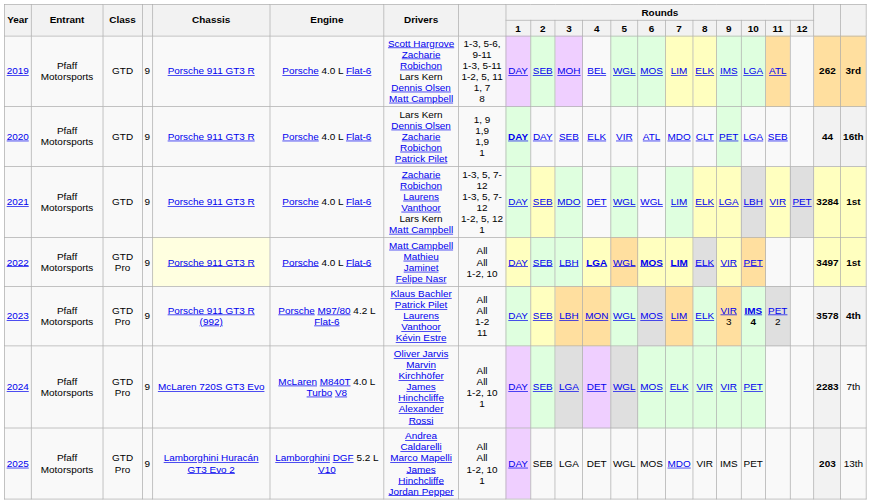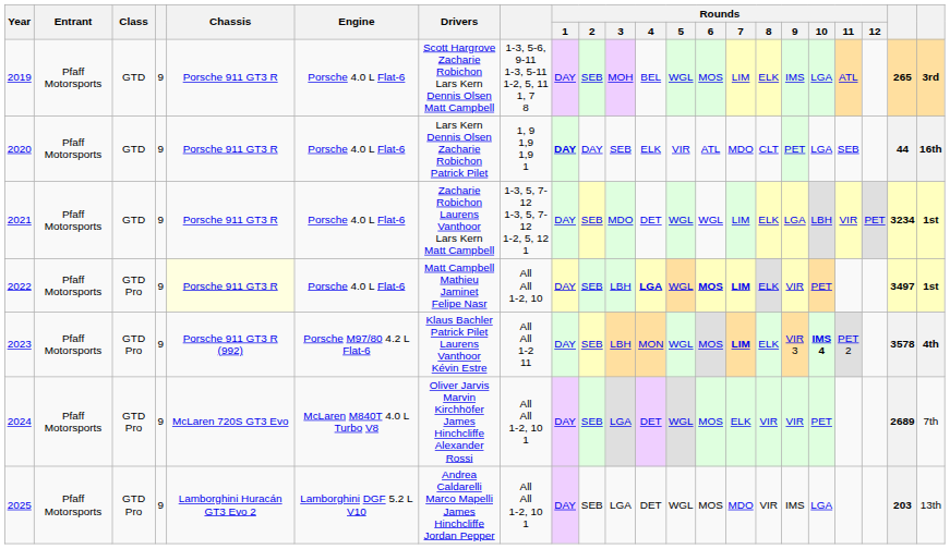 <table class="wikitable" style="font-size: 90%; text-align:center">
 <tr>
 <th rowspan="2">Year</th>
 <th rowspan="2">Entrant</th>
 <th rowspan="2">Class</th>
 <th rowspan="2"></th>
 <th rowspan="2">Chassis</th>
 <th rowspan="2">Engine</th>
 <th rowspan="2">Drivers</th>
 <th rowspan="2"></th>
 <th colspan="12">Rounds</th>
 <th rowspan="2"></th>
 <th rowspan="2"></th>
 </tr>
 <tr>
 <th>1</th>
 <th>2</th>
 <th>3</th>
 <th>4</th>
 <th>5</th>
 <th>6</th>
 <th>7</th>
 <th>8</th>
 <th>9</th>
 <th>10</th>
 <th>11</th>
 <th>12</th>
 </tr>
 <tr>
 <td><a href='#'>2019</a></td>
 <td> Pfaff Motorsports</td>
 <td>GTD</td>
 <td>9</td>
 <td><a href='#'>Porsche 911 GT3 R</a></td>
 <td><a href='#'>Porsche</a> 4.0 L <a href='#'>Flat-6</a></td>
 <td> <a href='#'>Scott Hargrove</a><br> <a href='#'>Zacharie Robichon</a><br> Lars Kern<br> <a href='#'>Dennis Olsen</a><br> <a href='#'>Matt Campbell</a></td>
 <td>1-3, 5-6, 9-11<br>1-3, 5-11<br>1-2, 5, 11<br>1, 7<br>8</td>
 <td style="background:#efcfff;"><a href='#'>DAY</a><br></td>
 <td style="background:#dfffdf;"><a href='#'>SEB</a><br></td>
 <td style="background:#efcfff;"><a href='#'>MOH</a><br></td>
 <td><a href='#'>BEL</a></td>
 <td style="background:#dfffdf;"><a href='#'>WGL</a><br></td>
 <td style="background:#dfffdf;"><a href='#'>MOS</a><br></td>
 <td style="background:#ffffbf;"><a href='#'>LIM</a><br></td>
 <td style="background:#ffffbf;"><a href='#'>ELK</a><br></td>
 <td style="background:#DFFFDF;"><a href='#'>IMS</a><br></td>
 <td style="background:#dfffdf;"><a href='#'>LGA</a><br></td>
 <td style="background:#ffdf9f;"><a href='#'>ATL</a><br></td>
 <td></td>
-<th style="background:#ffdf9f;">262</th>
+<th style="background:#ffdf9f;">265</th>
 <th style="background:#ffdf9f;">3rd</th>
 </tr>
 <tr>
 <td><a href='#'>2020</a></td>
 <td> Pfaff Motorsports</td>
 <td>GTD</td>
 <td>9</td>
 <td><a href='#'>Porsche 911 GT3 R</a></td>
 <td><a href='#'>Porsche</a> 4.0 L <a href='#'>Flat-6</a></td>
 <td> Lars Kern<br> <a href='#'>Dennis Olsen</a><br> <a href='#'>Zacharie Robichon</a><br> <a href='#'>Patrick Pilet</a></td>
 <td>1, 9<br>1,9<br> 1,9<br>1</td>
 <td style="background:#DFFFDF;"><strong><a href='#'>DAY</a></strong><br></td>
 <td><a href='#'>DAY</a></td>
 <td><a href='#'>SEB</a></td>
 <td><a href='#'>ELK</a></td>
 <td><a href='#'>VIR</a></td>
 <td><a href='#'>ATL</a></td>
 <td><a href='#'>MDO</a></td>
 <td><a href='#'>CLT</a></td>
 <td style="background:#DFFFDF;"><a href='#'>PET</a><br></td>
 <td><a href='#'>LGA</a></td>
 <td><a href='#'>SEB</a></td>
 <td></td>
 <th>44</th>
 <th>16th</th>
 </tr>
 <tr>
 <td><a href='#'>2021</a></td>
 <td> Pfaff Motorsports</td>
 <td>GTD</td>
 <td>9</td>
 <td><a href='#'>Porsche 911 GT3 R</a></td>
 <td><a href='#'>Porsche</a> 4.0 L <a href='#'>Flat-6</a></td>
 <td> <a href='#'>Zacharie Robichon</a><br> <a href='#'>Laurens Vanthoor</a><br> Lars Kern<br> <a href='#'>Matt Campbell</a></td>
 <td>1-3, 5, 7-12<br>1-3, 5, 7-12<br>1-2, 5, 12<br>1</td>
 <td style="background:#DFFFDF;"><a href='#'>DAY</a><br></td>
 <td style="background:#FFFFBF;"><a href='#'>SEB</a><br></td>
 <td style="background:#DFFFDF;"><a href='#'>MDO</a><br></td>
 <td style="background:#;"><a href='#'>DET</a><br></td>
 <td style="background:#DFFFDF;"><a href='#'>WGL</a><br></td>
 <td style="background:#;"><a href='#'>WGL</a><br></td>
 <td style="background:#DFFFDF;"><a href='#'>LIM</a><br></td>
 <td style="background:#FFFFBF;"><a href='#'>ELK</a><br></td>
 <td style="background:#FFFFBF;"><a href='#'>LGA</a><br></td>
 <td style="background:#DFDFDF;"><a href='#'>LBH</a><br></td>
 <td style="background:#FFFFBF;"><a href='#'>VIR</a><br></td>
 <td style="background:#DFDFDF;"><a href='#'>PET</a><br></td>
-<th style="background:#FFFFBF;">3284</th>
+<th style="background:#FFFFBF;">3234</th>
 <th style="background:#FFFFBF;">1st</th>
 </tr>
 <tr>
 <td><a href='#'>2022</a></td>
 <td> Pfaff Motorsports</td>
 <td>GTD Pro</td>
 <td>9</td>
 <td style="background: lightyellow;"><a href='#'>Porsche 911 GT3 R</a></td>
 <td><a href='#'>Porsche</a> 4.0 L <a href='#'>Flat-6</a></td>
 <td> <a href='#'>Matt Campbell</a><br> <a href='#'>Mathieu Jaminet</a><br> <a href='#'>Felipe Nasr</a></td>
 <td>All<br>All<br>1-2, 10</td>
 <td style="background:#FFFFBF;"><a href='#'>DAY</a><br></td>
 <td style="background:#DFFFDF;"><a href='#'>SEB</a><br></td>
 <td style="background:#DFFFDF;"><a href='#'>LBH</a><br></td>
 <td style="background:#FFFFBF;"><strong><a href='#'>LGA</a></strong><br></td>
 <td style="background:#FFDF9F;"><a href='#'>WGL</a><br></td>
 <td style="background:#FFFFBF;"><strong><a href='#'>MOS</a></strong><br></td>
 <td style="background:#FFFFBF;"><strong><a href='#'>LIM</a></strong><br></td>
 <td style="background:#DFDFDF;"><a href='#'>ELK</a><br></td>
 <td style="background:#FFFFBF;"><a href='#'>VIR</a><br></td>
 <td style="background:#FFDF9F;"><a href='#'>PET</a><br></td>
 <td></td>
 <td></td>
 <th style="background:#FFFFBF;">3497</th>
 <th style="background:#FFFFBF;">1st</th>
 </tr>
 <tr>
 <td><a href='#'>2023</a></td>
 <td> Pfaff Motorsports</td>
 <td>GTD Pro</td>
 <td>9</td>
 <td><a href='#'>Porsche 911 GT3 R (992)</a></td>
 <td><a href='#'>Porsche</a> <a href='#'>M97/80</a> 4.2 L <a href='#'>Flat-6</a></td>
 <td> <a href='#'>Klaus Bachler</a><br> <a href='#'>Patrick Pilet</a><br> <a href='#'>Laurens Vanthoor</a><br> <a href='#'>Kévin Estre</a></td>
 <td>All<br>All<br>1-2<br>11</td>
 <td style="background:#DFFFDF;"><a href='#'>DAY</a><br></td>
 <td style="background:#FFFFBF;"><a href='#'>SEB</a><br></td>
 <td style="background:#FFDF9F;"><a href='#'>LBH</a><br></td>
 <td style="background:#FFDF9F;"><a href='#'>MON</a><br></td>
 <td style="background:#DFFFDF;"><a href='#'>WGL</a><br></td>
 <td style="background:#DFDFDF;"><a href='#'>MOS</a><br></td>
-<td style="background:#FFDF9F;"><a href='#'>LIM</a><br></td>
+<td style="background:#FFDF9F;"><strong><a href='#'>LIM</a><br></strong></td>
 <td style="background:#DFFFDF;"><a href='#'>ELK</a><br></td>
 <td style="background:#FFDF9F;"><a href='#'>VIR</a><br>3</td>
 <td style="background:#DFFFDF;"><strong><a href='#'>IMS</a><br>4</strong></td>
 <td style="background:#DFDFDF;"><a href='#'>PET</a><br>2</td>
 <td></td>
 <th>3578</th>
 <th>4th</th>
 </tr>
 <tr>
 <td><a href='#'>2024</a></td>
 <td> Pfaff Motorsports</td>
 <td>GTD Pro</td>
 <td>9</td>
 <td><a href='#'>McLaren 720S GT3 Evo</a></td>
 <td><a href='#'>McLaren</a> <a href='#'>M840T</a> 4.0 L <a href='#'>Turbo</a> <a href='#'>V8</a></td>
 <td> <a href='#'>Oliver Jarvis</a><br> <a href='#'>Marvin Kirchhöfer</a><br> <a href='#'>James Hinchcliffe</a><br> <a href='#'>Alexander Rossi</a></td>
 <td>All<br>All<br>1-2, 10<br>1</td>
 <td style="background:#EFCFFF;"><a href='#'>DAY</a><br></td>
 <td style="background:#DFFFDF;"><a href='#'>SEB</a><br></td>
 <td style="background:#DFDFDF;"><a href='#'>LGA</a><br></td>
 <td style="background:#EFCFFF;"><a href='#'>DET</a><br></td>
 <td style="background:#DFDFDF;"><a href='#'>WGL</a><br></td>
 <td style="background:#DFFFDF;"><a href='#'>MOS</a><br></td>
 <td style="background:#DFFFDF;"><a href='#'>ELK</a><br></td>
 <td style="background:#DFFFDF;"><a href='#'>VIR</a><br></td>
 <td style="background:#dfffdf;"><a href='#'>VIR</a><br></td>
 <td style="background:#DFFFDF;"><a href='#'>PET</a><br></td>
 <td></td>
 <td></td>
-<th>2283</th>
+<th>2689</th>
 <td>7th</td>
 </tr>
 <tr>
 <td><a href='#'>2025</a></td>
 <td> Pfaff Motorsports</td>
 <td>GTD Pro</td>
 <td>9</td>
 <td><a href='#'>Lamborghini Huracán GT3 Evo 2</a></td>
 <td><a href='#'>Lamborghini</a> <a href='#'>DGF</a> 5.2 L <a href='#'>V10</a></td>
 <td> <a href='#'>Andrea Caldarelli</a><br> <a href='#'>Marco Mapelli</a><br> <a href='#'>James Hinchcliffe</a><br> <a href='#'>Jordan Pepper</a></td>
 <td>All<br>All<br>1-2, 10<br>1</td>
 <td style="background:#EFCFFF;"><a href='#'>DAY</a><br></td>
 <td>SEB</td>
 <td>LGA</td>
 <td>DET</td>
 <td>WGL</td>
 <td>MOS</td>
 <td><a href='#'>MDO</a></td>
 <td>VIR</td>
 <td>IMS</td>
-<td>PET</td>
+<td><a href='#'>LGA</a></td>
 <td></td>
 <td></td>
 <th>203</th>
 <td>13th</td>
 </tr>
 </table>
